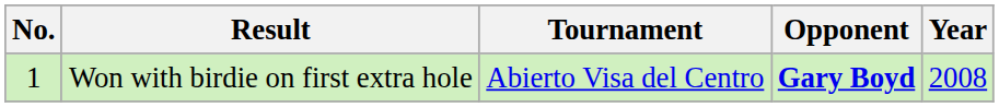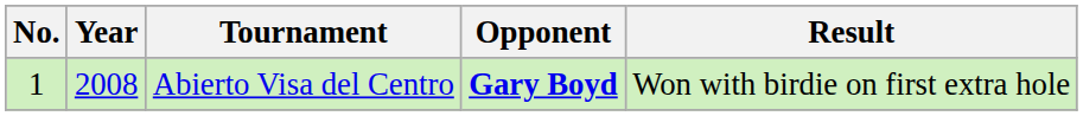 <table class="wikitable" style="font-size:95%;">
 <tr>
 <th>No.</th>
-<th>Result</th>
+<th>Year</th>
 <th>Tournament</th>
 <th>Opponent</th>
-<th>Year</th>
+<th>Result</th>
 </tr>
 <tr style="background:#D0F0C0;">
 <td align=center>1</td>
-<td>Won with birdie on first extra hole</td>
+<td><a href='#'>2008</a></td>
 <td><a href='#'>Abierto Visa del Centro</a></td>
 <td><strong> <a href='#'>Gary Boyd</a></strong></td>
-<td><a href='#'>2008</a></td>
+<td>Won with birdie on first extra hole</td>
 </tr>
 </table>
